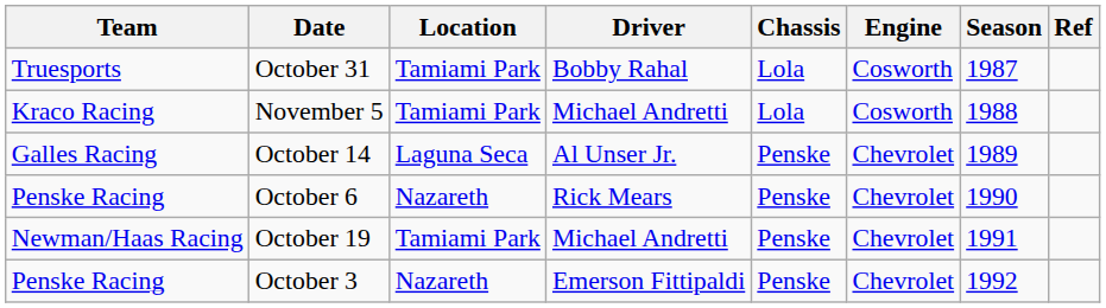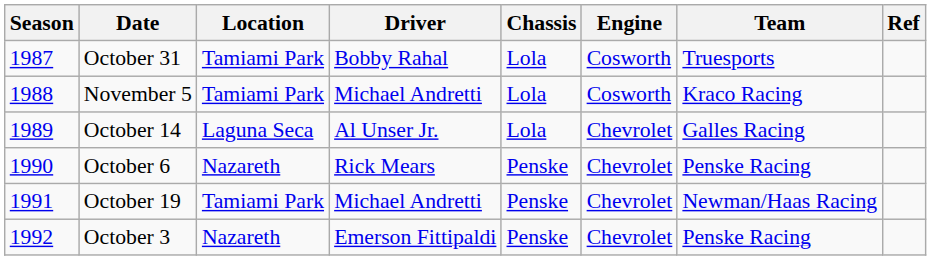 <table class="wikitable" style="font-size: 95%;">
 <tr>
-<th>Team</th>
+<th>Season</th>
 <th>Date</th>
 <th>Location</th>
 <th>Driver</th>
 <th>Chassis</th>
 <th>Engine</th>
-<th>Season</th>
+<th>Team</th>
 <th>Ref</th>
 </tr>
 <tr>
-<td><a href='#'>Truesports</a></td>
+<td><a href='#'>1987</a></td>
 <td>October 31</td>
 <td><a href='#'>Tamiami Park</a></td>
 <td> <a href='#'>Bobby Rahal</a></td>
 <td><a href='#'>Lola</a></td>
 <td><a href='#'>Cosworth</a></td>
-<td><a href='#'>1987</a></td>
+<td><a href='#'>Truesports</a></td>
 <td></td>
 </tr>
 <tr>
-<td><a href='#'>Kraco Racing</a></td>
+<td><a href='#'>1988</a></td>
 <td>November 5</td>
 <td><a href='#'>Tamiami Park</a></td>
 <td> <a href='#'>Michael Andretti</a></td>
 <td><a href='#'>Lola</a></td>
 <td><a href='#'>Cosworth</a></td>
-<td><a href='#'>1988</a></td>
+<td><a href='#'>Kraco Racing</a></td>
 <td></td>
 </tr>
 <tr>
-<td><a href='#'>Galles Racing</a></td>
+<td><a href='#'>1989</a></td>
 <td>October 14</td>
 <td><a href='#'>Laguna Seca</a></td>
 <td> <a href='#'>Al Unser Jr.</a></td>
-<td><a href='#'>Penske</a></td>
+<td><a href='#'>Lola</a></td>
 <td><a href='#'>Chevrolet</a></td>
-<td><a href='#'>1989</a></td>
+<td><a href='#'>Galles Racing</a></td>
 <td></td>
 </tr>
 <tr>
-<td><a href='#'>Penske Racing</a></td>
+<td><a href='#'>1990</a></td>
 <td>October 6</td>
 <td><a href='#'>Nazareth</a></td>
 <td> <a href='#'>Rick Mears</a></td>
 <td><a href='#'>Penske</a></td>
 <td><a href='#'>Chevrolet</a></td>
-<td><a href='#'>1990</a></td>
+<td><a href='#'>Penske Racing</a></td>
 <td></td>
 </tr>
 <tr>
-<td><a href='#'>Newman/Haas Racing</a></td>
+<td><a href='#'>1991</a></td>
 <td>October 19</td>
 <td><a href='#'>Tamiami Park</a></td>
 <td> <a href='#'>Michael Andretti</a></td>
 <td><a href='#'>Penske</a></td>
 <td><a href='#'>Chevrolet</a></td>
-<td><a href='#'>1991</a></td>
+<td><a href='#'>Newman/Haas Racing</a></td>
 <td></td>
 </tr>
 <tr>
-<td><a href='#'>Penske Racing</a></td>
+<td><a href='#'>1992</a></td>
 <td>October 3</td>
 <td><a href='#'>Nazareth</a></td>
 <td> <a href='#'>Emerson Fittipaldi</a></td>
 <td><a href='#'>Penske</a></td>
 <td><a href='#'>Chevrolet</a></td>
-<td><a href='#'>1992</a></td>
+<td><a href='#'>Penske Racing</a></td>
 <td></td>
 </tr>
 </table>
